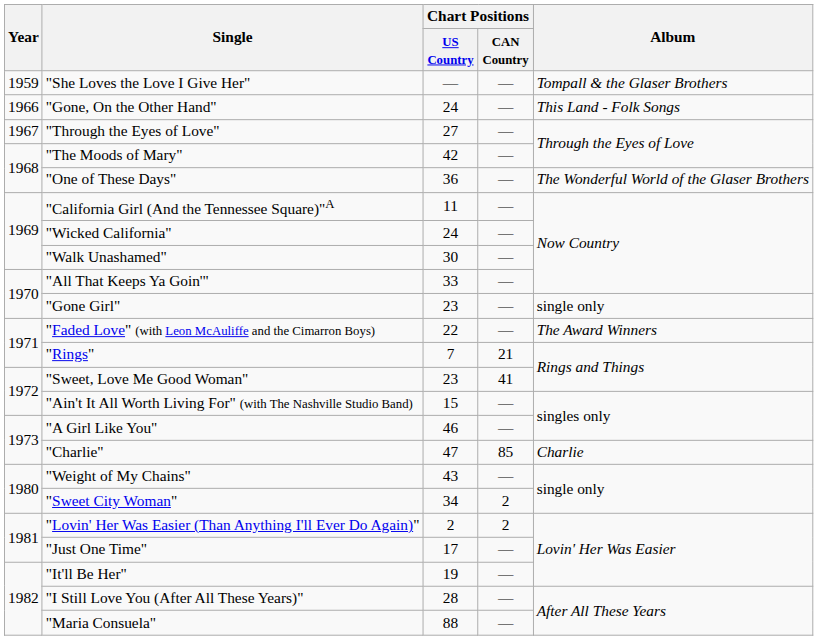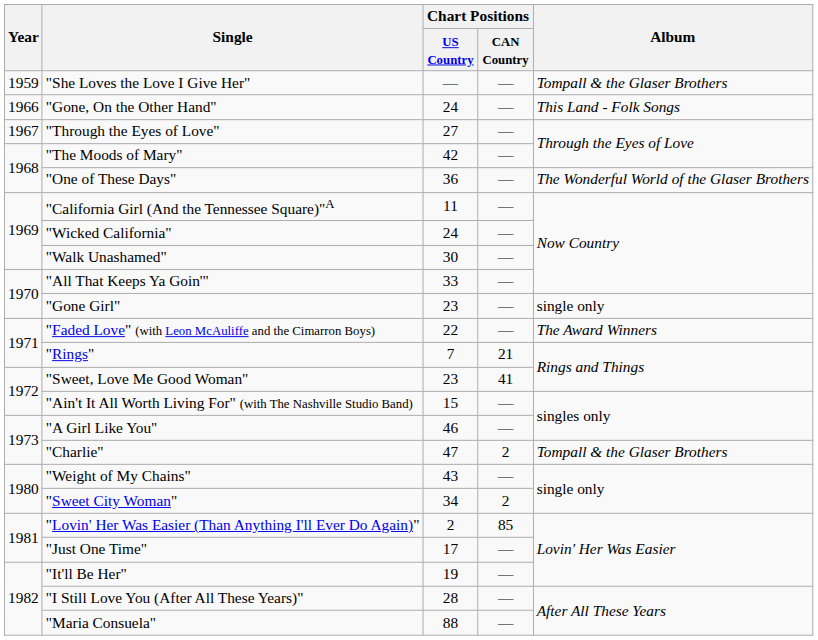 <table class="wikitable">
 <tr>
 <th rowspan="2">Year</th>
 <th rowspan="2">Single</th>
 <th colspan="2">Chart Positions</th>
 <th rowspan="2">Album</th>
 </tr>
 <tr>
 <th width=50><small><a href='#'>US Country</a></small></th>
 <th width=50><small>CAN Country</small></th>
 </tr>
 <tr>
 <td>1959</td>
 <td>"She Loves the Love I Give Her"</td>
 <td style="text-align:center;">—</td>
 <td style="text-align:center;">—</td>
 <td><em>Tompall & the Glaser Brothers</em></td>
 </tr>
 <tr>
 <td>1966</td>
 <td>"Gone, On the Other Hand"</td>
 <td style="text-align:center;">24</td>
 <td style="text-align:center;">—</td>
 <td><em>This Land - Folk Songs</em></td>
 </tr>
 <tr>
 <td>1967</td>
 <td>"Through the Eyes of Love"</td>
 <td style="text-align:center;">27</td>
 <td style="text-align:center;">—</td>
 <td rowspan="2"><em>Through the Eyes of Love</em></td>
 </tr>
 <tr>
 <td rowspan=2>1968</td>
 <td>"The Moods of Mary"</td>
 <td style="text-align:center;">42</td>
 <td style="text-align:center;">—</td>
 </tr>
 <tr>
 <td>"One of These Days"</td>
 <td style="text-align:center;">36</td>
 <td style="text-align:center;">—</td>
 <td><em>The Wonderful World of the Glaser Brothers</em></td>
 </tr>
 <tr>
 <td rowspan="3">1969</td>
 <td>"California Girl (And the Tennessee Square)"<sup>A</sup></td>
 <td style="text-align:center;">11</td>
 <td style="text-align:center;">—</td>
 <td rowspan="4"><em>Now Country</em></td>
 </tr>
 <tr>
 <td>"Wicked California"</td>
 <td style="text-align:center;">24</td>
 <td style="text-align:center;">—</td>
 </tr>
 <tr>
 <td>"Walk Unashamed"</td>
 <td style="text-align:center;">30</td>
 <td style="text-align:center;">—</td>
 </tr>
 <tr>
 <td rowspan="2">1970</td>
 <td>"All That Keeps Ya Goin'"</td>
 <td style="text-align:center;">33</td>
 <td style="text-align:center;">—</td>
 </tr>
 <tr>
 <td>"Gone Girl"</td>
 <td style="text-align:center;">23</td>
 <td style="text-align:center;">—</td>
 <td>single only</td>
 </tr>
 <tr>
 <td rowspan="2">1971</td>
 <td>"<a href='#'>Faded Love</a>" <small>(with <a href='#'>Leon McAuliffe</a> and the Cimarron Boys)</small></td>
 <td style="text-align:center;">22</td>
 <td style="text-align:center;">—</td>
 <td><em>The Award Winners</em></td>
 </tr>
 <tr>
 <td>"<a href='#'>Rings</a>"</td>
 <td style="text-align:center;">7</td>
 <td style="text-align:center;">21</td>
 <td rowspan="2"><em>Rings and Things</em></td>
 </tr>
 <tr>
 <td rowspan="2">1972</td>
 <td>"Sweet, Love Me Good Woman"</td>
 <td style="text-align:center;">23</td>
 <td style="text-align:center;">41</td>
 </tr>
 <tr>
 <td>"Ain't It All Worth Living For" <small>(with The Nashville Studio Band)</small></td>
 <td style="text-align:center;">15</td>
 <td style="text-align:center;">—</td>
 <td rowspan="2">singles only</td>
 </tr>
 <tr>
 <td rowspan="2">1973</td>
 <td>"A Girl Like You"</td>
 <td style="text-align:center;">46</td>
 <td style="text-align:center;">—</td>
 </tr>
 <tr>
 <td>"Charlie"</td>
 <td style="text-align:center;">47</td>
-<td style="text-align:center;">85</td>
-<td><em>Charlie</em></td>
+<td style="text-align:center;">2</td>
+<td><em>Tompall & the Glaser Brothers</em></td>
 </tr>
 <tr>
 <td rowspan=2>1980</td>
 <td>"Weight of My Chains"</td>
 <td style="text-align:center;">43</td>
 <td style="text-align:center;">—</td>
 <td rowspan=2>single only</td>
 </tr>
 <tr>
 <td>"<a href='#'>Sweet City Woman</a>"</td>
 <td style="text-align:center;">34</td>
 <td style="text-align:center;">2</td>
 </tr>
 <tr>
 <td rowspan="2">1981</td>
 <td>"<a href='#'>Lovin' Her Was Easier (Than Anything I'll Ever Do Again)</a>"</td>
 <td style="text-align:center;">2</td>
-<td style="text-align:center;">2</td>
+<td style="text-align:center;">85</td>
 <td rowspan="3"><em>Lovin' Her Was Easier</em></td>
 </tr>
 <tr>
 <td>"Just One Time"</td>
 <td style="text-align:center;">17</td>
 <td style="text-align:center;">—</td>
 </tr>
 <tr>
 <td rowspan="3">1982</td>
 <td>"It'll Be Her"</td>
 <td style="text-align:center;">19</td>
 <td style="text-align:center;">—</td>
 </tr>
 <tr>
 <td>"I Still Love You (After All These Years)"</td>
 <td style="text-align:center;">28</td>
 <td style="text-align:center;">—</td>
 <td rowspan="2"><em>After All These Years</em></td>
 </tr>
 <tr>
 <td>"Maria Consuela"</td>
 <td style="text-align:center;">88</td>
 <td style="text-align:center;">—</td>
 </tr>
 </table>
